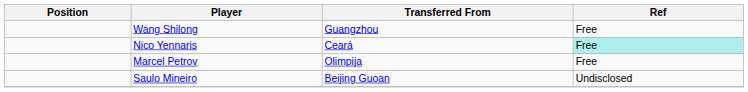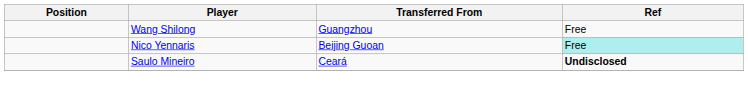 <table class="wikitable sortable" style="width:90%; text-align:center; font-size:100%; text-align:left;">
 <tr>
 <th>Position</th>
 <th>Player</th>
 <th>Transferred From</th>
 <th>Ref</th>
 </tr>
 <tr>
 <td></td>
 <td> <a href='#'>Wang Shilong</a></td>
 <td> <a href='#'>Guangzhou</a></td>
 <td>Free </td>
 </tr>
 <tr>
 <td></td>
 <td> <a href='#'>Nico Yennaris</a></td>
-<td> <a href='#'>Ceará</a></td>
+<td> <a href='#'>Beijing Guoan</a></td>
 <td style="background: paleturquoise;">Free </td>
 </tr>
 <tr>
 <td></td>
-<td> <a href='#'>Marcel Petrov</a></td>
-<td> <a href='#'>Olimpija</a></td>
-<td>Free </td>
-</tr>
-<tr>
-<td></td>
 <td> <a href='#'>Saulo Mineiro</a></td>
-<td> <a href='#'>Beijing Guoan</a></td>
-<td>Undisclosed</td>
+<td> <a href='#'>Ceará</a></td>
+<td><strong>Undisclosed</strong></td>
 </tr>
 <tr>
 </tr>
 </table>
